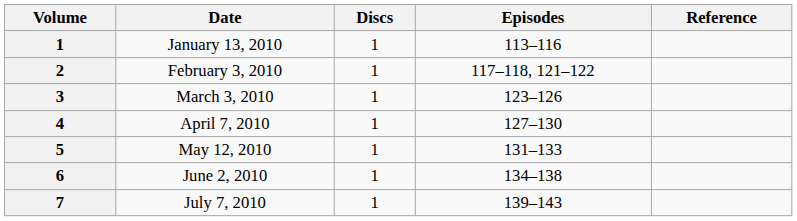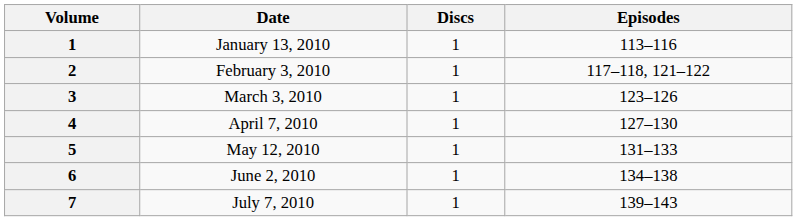 <table class="wikitable" style="text-align: center; width: 60%;">
 <tr>
 <th scope="col" 175px;>Volume</th>
 <th scope="col" 125px;>Date</th>
 <th scope="col">Discs</th>
 <th scope="col">Episodes</th>
-<th scope="col">Reference</th>
 </tr>
 <tr>
 <th scope="row">1</th>
 <td>January 13, 2010</td>
 <td>1</td>
 <td>113–116</td>
-<td></td>
 </tr>
 <tr>
 <th scope="row">2</th>
 <td>February 3, 2010</td>
 <td>1</td>
 <td>117–118, 121–122</td>
-<td></td>
 </tr>
 <tr>
 <th scope="row">3</th>
 <td>March 3, 2010</td>
 <td>1</td>
 <td>123–126</td>
-<td></td>
 </tr>
 <tr>
 <th scope="row">4</th>
 <td>April 7, 2010</td>
 <td>1</td>
 <td>127–130</td>
-<td></td>
 </tr>
 <tr>
 <th scope="row">5</th>
 <td>May 12, 2010</td>
 <td>1</td>
 <td>131–133</td>
-<td></td>
 </tr>
 <tr>
 <th scope="row">6</th>
 <td>June 2, 2010</td>
 <td>1</td>
 <td>134–138</td>
-<td></td>
 </tr>
 <tr>
 <th scope="row">7</th>
 <td>July 7, 2010</td>
 <td>1</td>
 <td>139–143</td>
-<td></td>
 </tr>
 </table>
